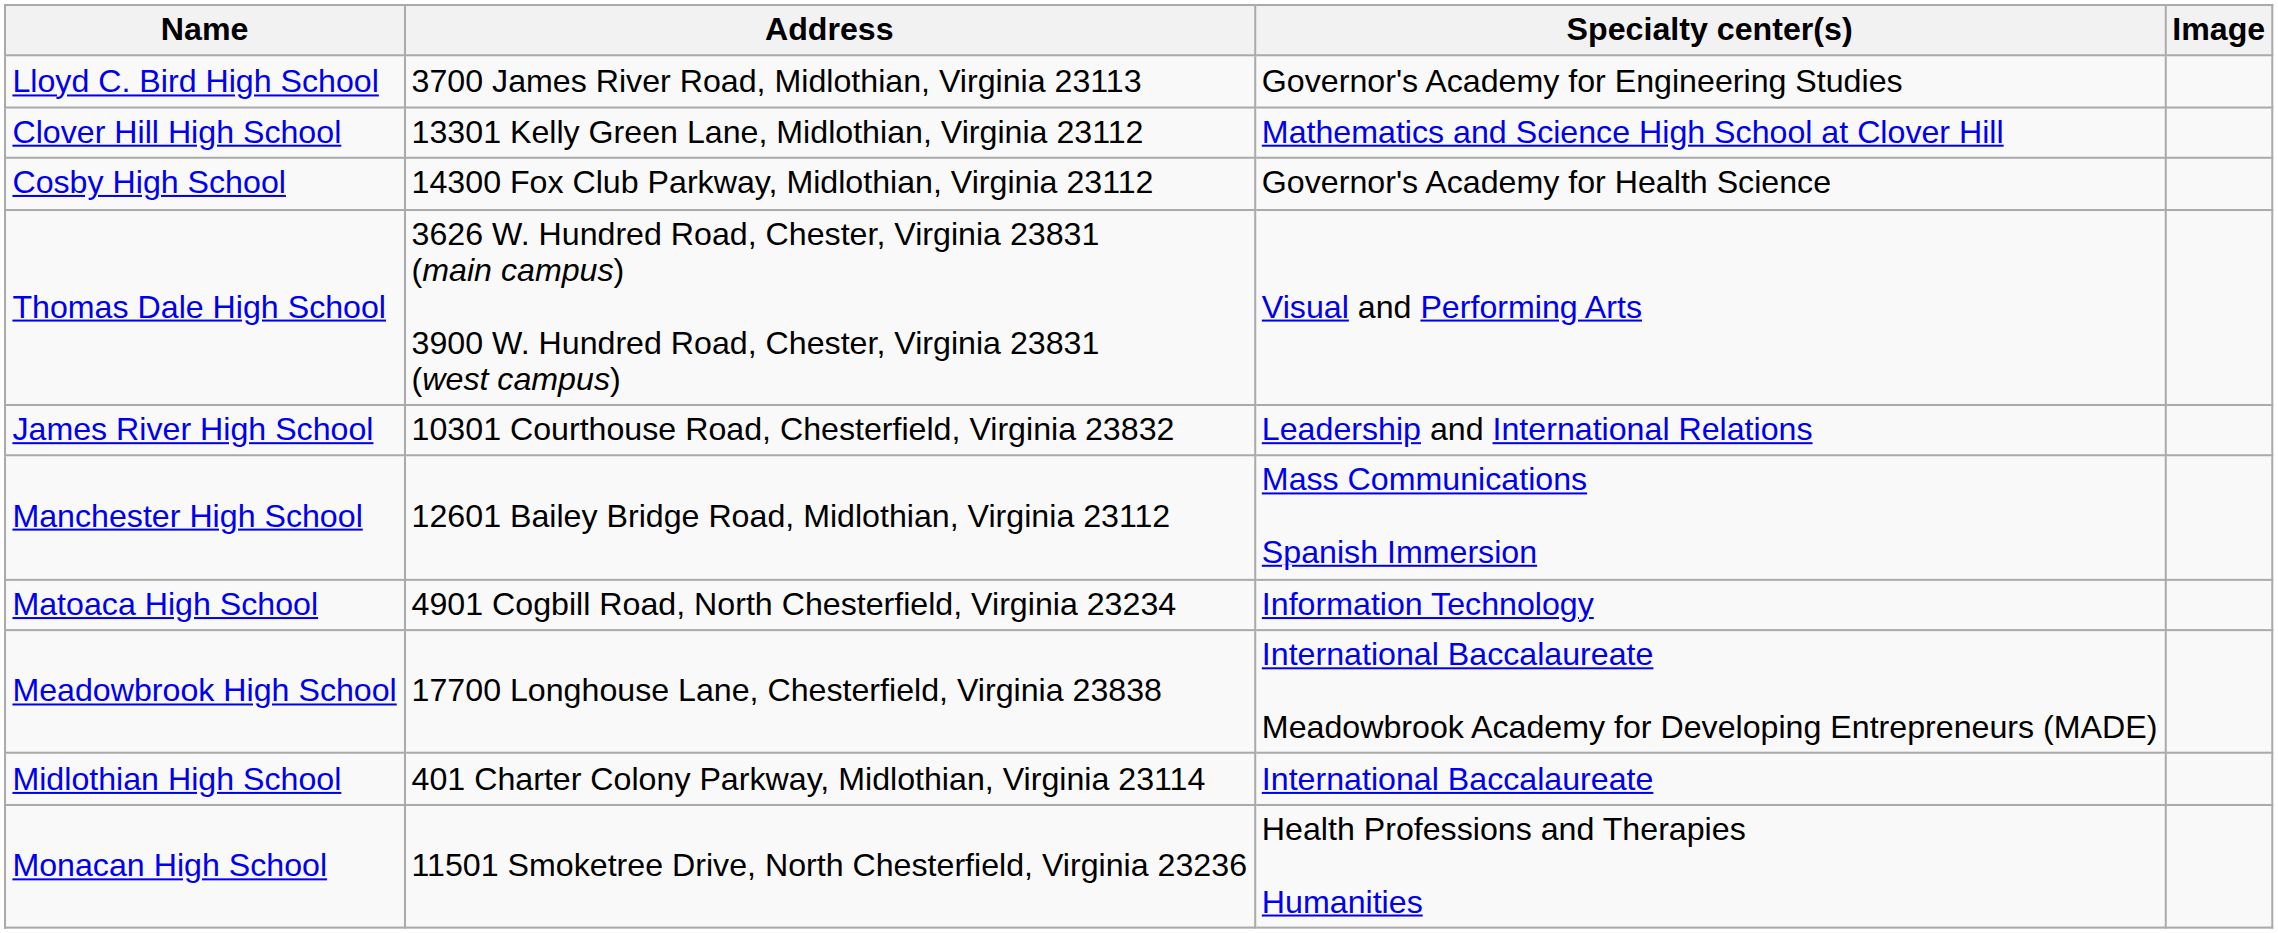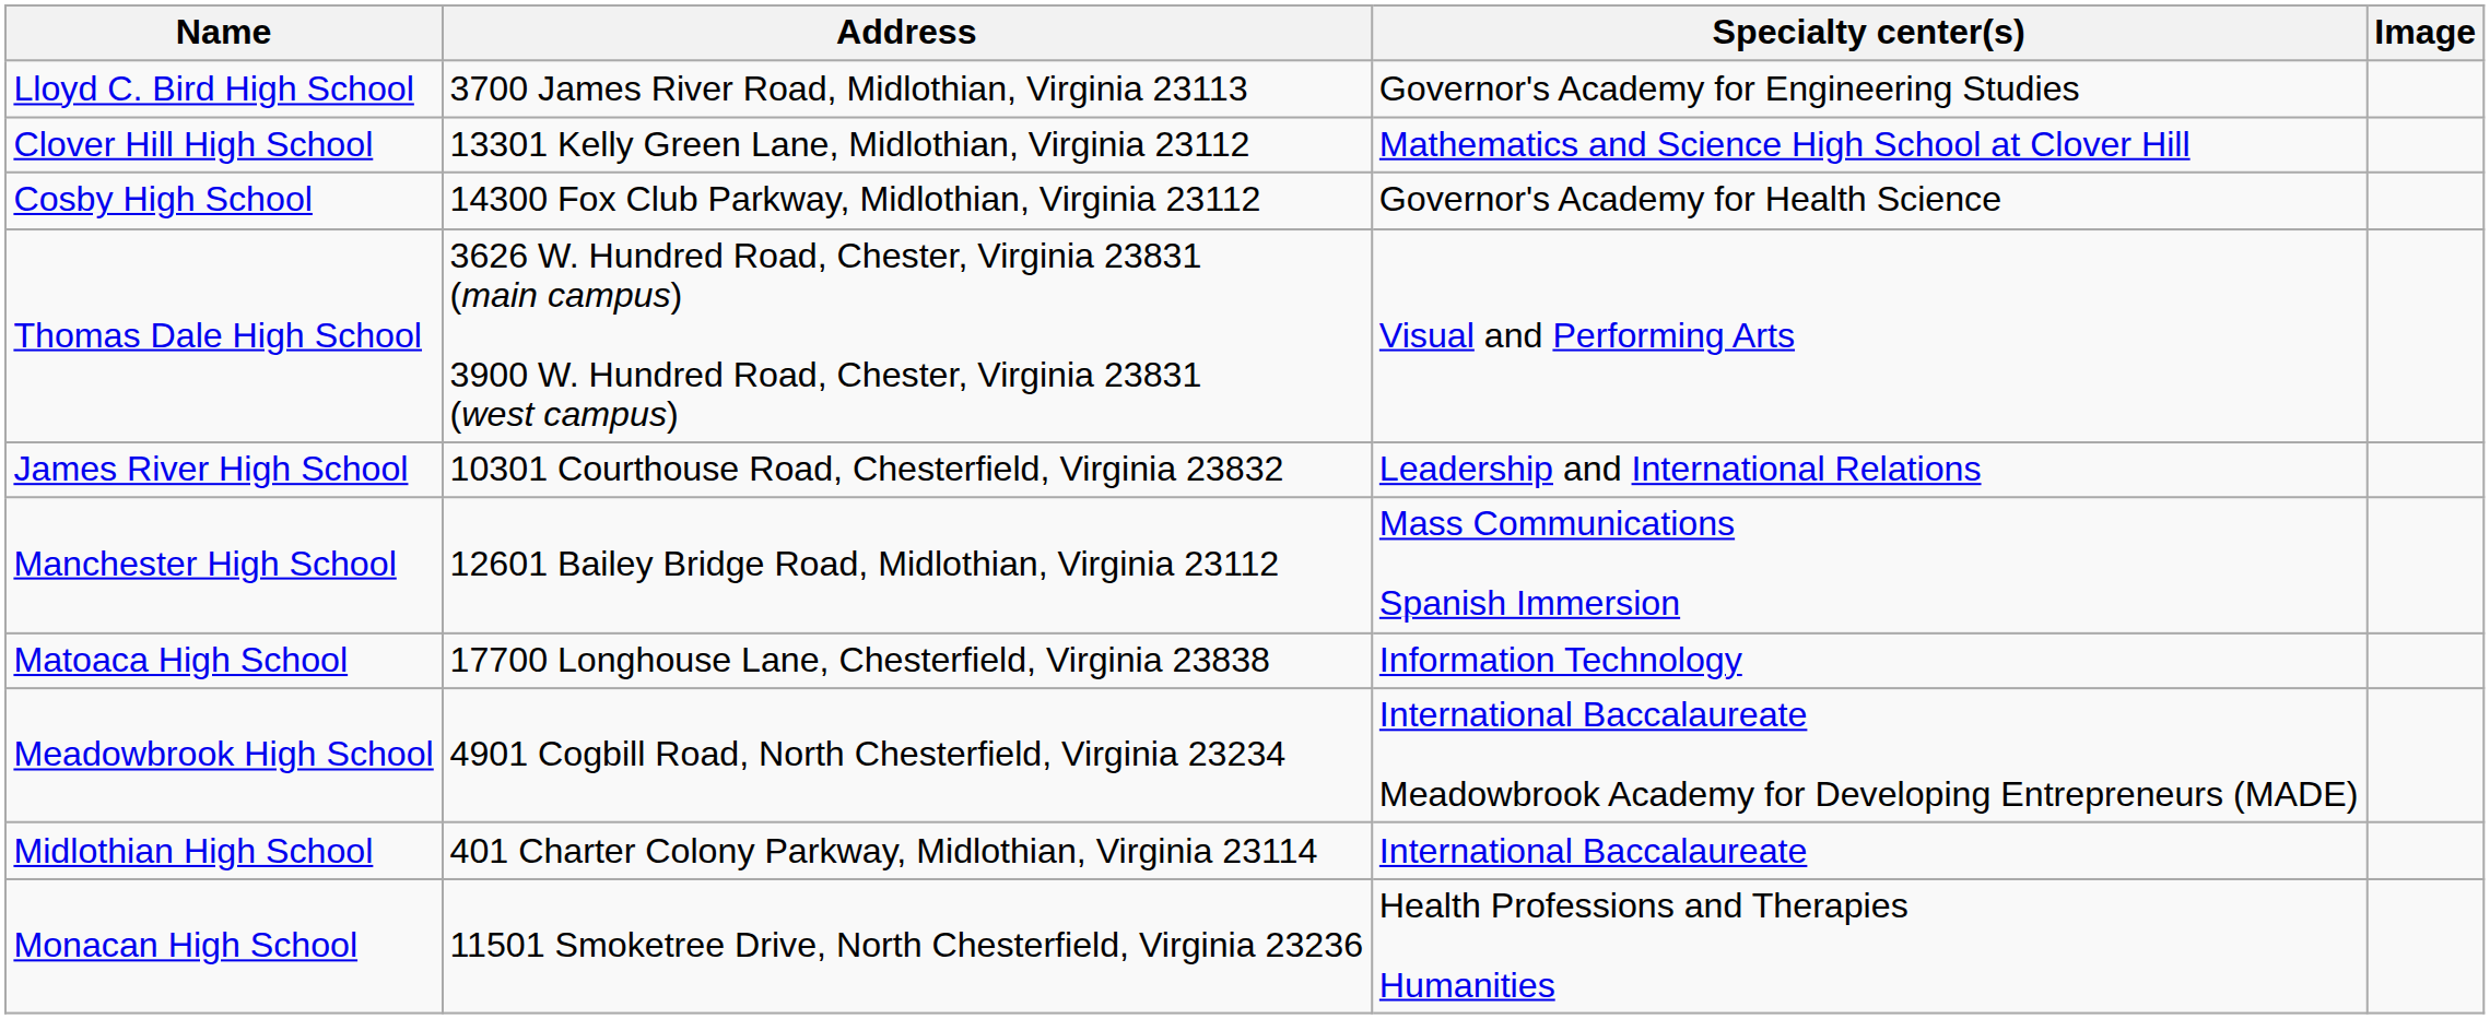 <table class="wikitable">
 <tr>
 <th>Name</th>
 <th>Address</th>
 <th>Specialty center(s)</th>
 <th>Image</th>
 </tr>
 <tr>
 <td><a href='#'>Lloyd C. Bird High School</a></td>
 <td>3700 James River Road, Midlothian, Virginia 23113</td>
 <td>Governor's Academy for Engineering Studies</td>
 <td></td>
 </tr>
 <tr>
 <td><a href='#'>Clover Hill High School</a></td>
 <td>13301 Kelly Green Lane, Midlothian, Virginia 23112</td>
 <td><a href='#'>Mathematics and Science High School at Clover Hill</a></td>
 <td></td>
 </tr>
 <tr>
 <td><a href='#'>Cosby High School</a></td>
 <td>14300 Fox Club Parkway, Midlothian, Virginia 23112</td>
 <td>Governor's Academy for Health Science</td>
 <td></td>
 </tr>
 <tr>
 <td><a href='#'>Thomas Dale High School</a></td>
 <td>3626 W. Hundred Road, Chester, Virginia 23831<br>(<em>main campus</em>)<br><br>3900 W. Hundred Road, Chester, Virginia 23831<br>(<em>west campus</em>)</td>
 <td><a href='#'>Visual</a> and <a href='#'>Performing Arts</a></td>
 <td><br></td>
 </tr>
 <tr>
 <td><a href='#'>James River High School</a></td>
 <td>10301 Courthouse Road, Chesterfield, Virginia 23832</td>
 <td><a href='#'>Leadership</a> and <a href='#'>International Relations</a></td>
 <td></td>
 </tr>
 <tr>
 <td><a href='#'>Manchester High School</a></td>
 <td>12601 Bailey Bridge Road, Midlothian, Virginia 23112</td>
 <td><a href='#'>Mass Communications</a><br><br><a href='#'>Spanish Immersion</a></td>
 <td></td>
 </tr>
 <tr>
 <td><a href='#'>Matoaca High School</a></td>
-<td>4901 Cogbill Road, North Chesterfield, Virginia 23234</td>
+<td>17700 Longhouse Lane, Chesterfield, Virginia 23838</td>
 <td><a href='#'>Information Technology</a></td>
 <td></td>
 </tr>
 <tr>
 <td><a href='#'>Meadowbrook High School</a></td>
-<td>17700 Longhouse Lane, Chesterfield, Virginia 23838</td>
+<td>4901 Cogbill Road, North Chesterfield, Virginia 23234</td>
 <td><a href='#'>International Baccalaureate</a><br><br>Meadowbrook Academy for Developing Entrepreneurs (MADE)</td>
 <td></td>
 </tr>
 <tr>
 <td><a href='#'>Midlothian High School</a></td>
 <td>401 Charter Colony Parkway, Midlothian, Virginia 23114</td>
 <td><a href='#'>International Baccalaureate</a></td>
 <td></td>
 </tr>
 <tr>
 <td><a href='#'>Monacan High School</a></td>
 <td>11501 Smoketree Drive, North Chesterfield, Virginia 23236</td>
 <td>Health Professions and Therapies<br><br><a href='#'>Humanities</a></td>
 <td></td>
 </tr>
 </table>
